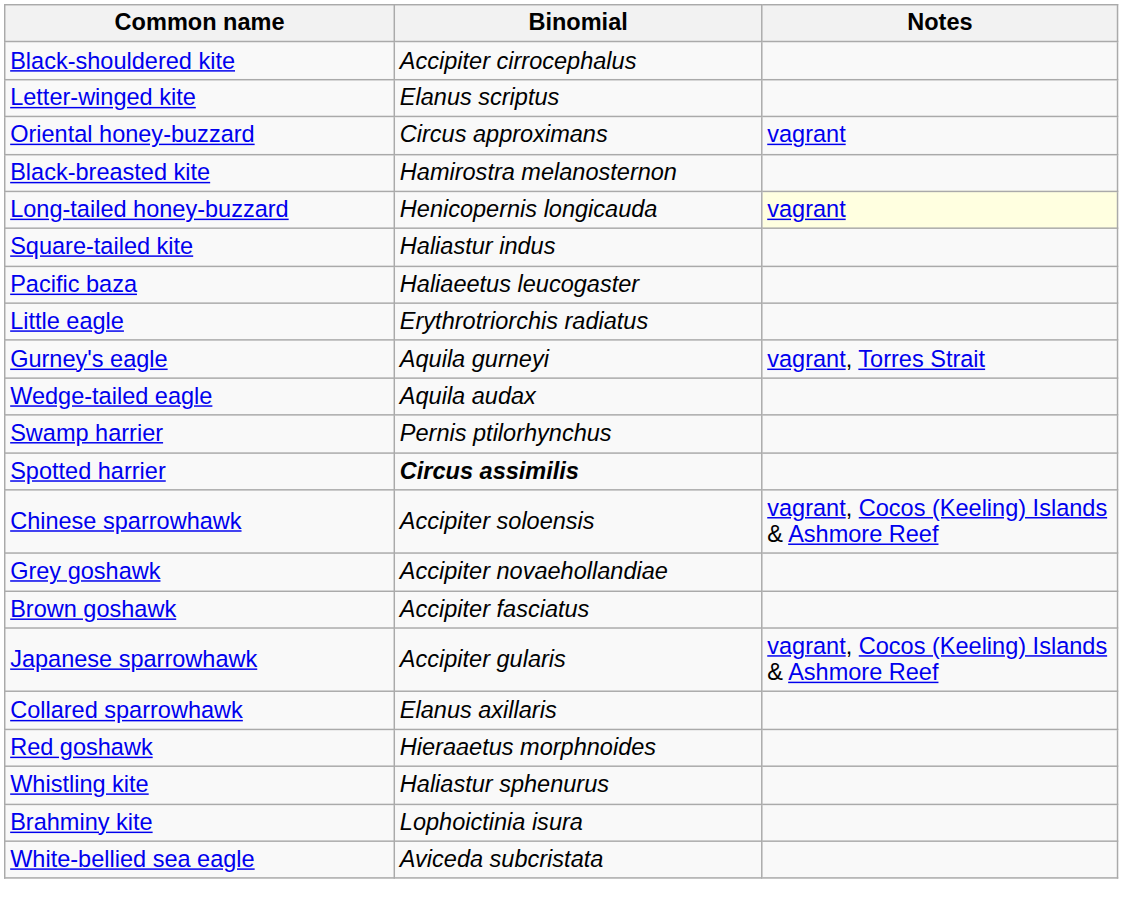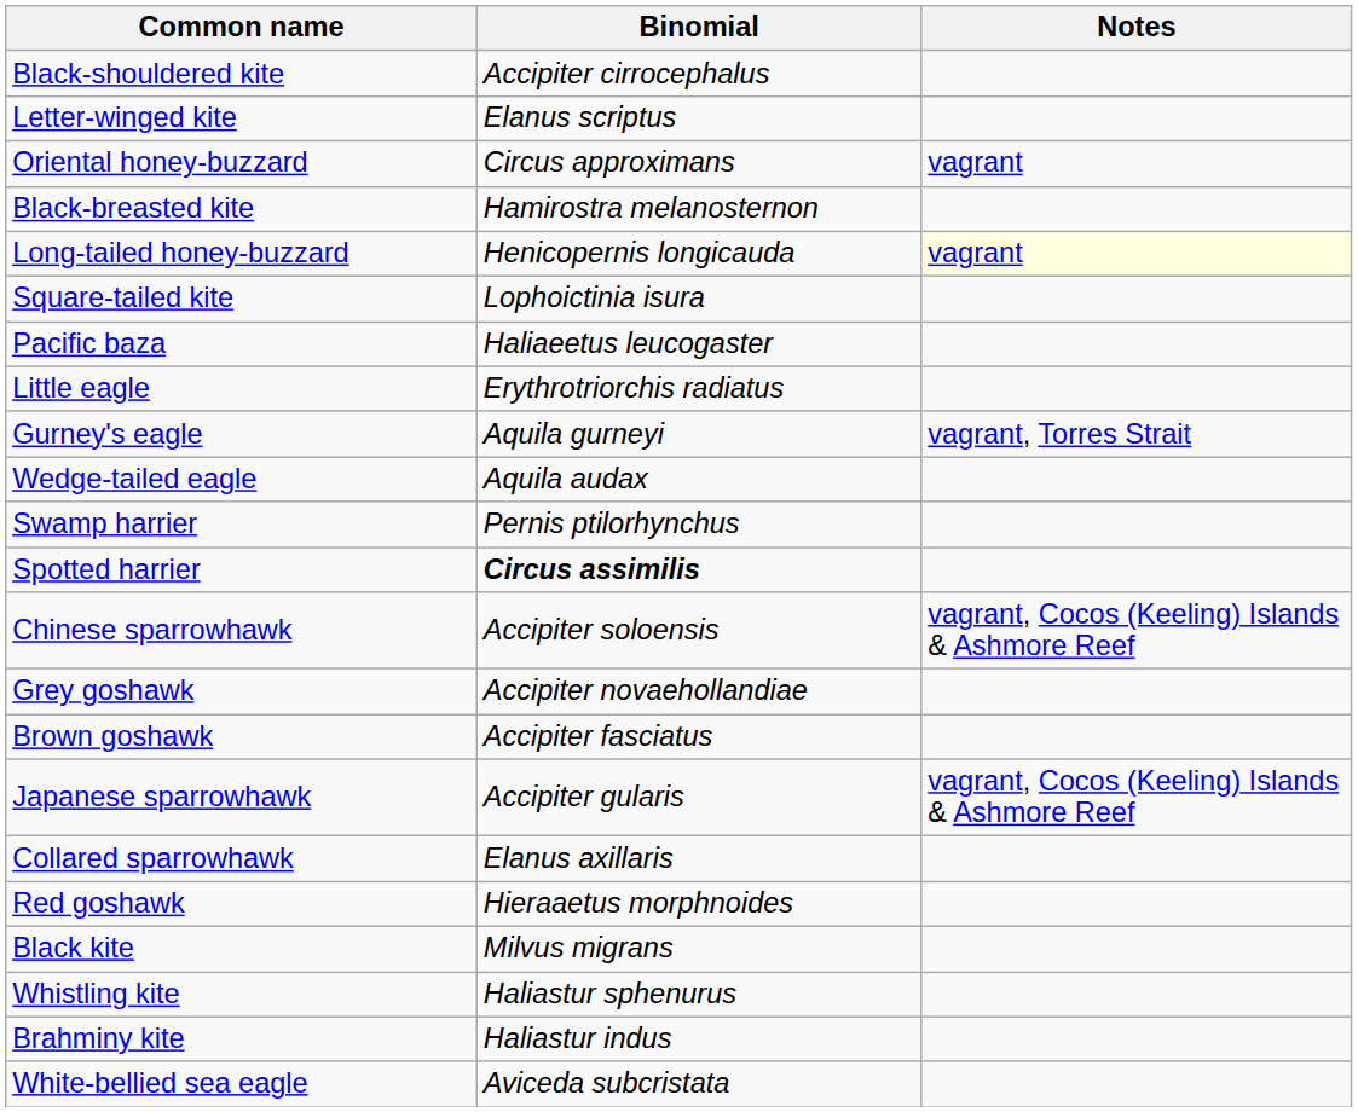 <table style="width:60%;" class="wikitable">
 <tr>
 <th width=35%>Common name</th>
 <th width=33%>Binomial</th>
 <th width=32%>Notes</th>
 </tr>
 <tr>
 <td><a href='#'>Black-shouldered kite</a></td>
 <td><em>Accipiter cirrocephalus</em></td>
 <td></td>
 </tr>
 <tr>
 <td><a href='#'>Letter-winged kite</a></td>
 <td><em>Elanus scriptus</em></td>
 <td></td>
 </tr>
 <tr>
 <td><a href='#'>Oriental honey-buzzard</a></td>
 <td><em>Circus approximans</em></td>
 <td><a href='#'>vagrant</a></td>
 </tr>
 <tr>
 <td><a href='#'>Black-breasted kite</a></td>
 <td><em>Hamirostra melanosternon</em></td>
 <td></td>
 </tr>
 <tr>
 <td><a href='#'>Long-tailed honey-buzzard</a></td>
 <td><em>Henicopernis longicauda</em></td>
 <td style="background: lightyellow;"><a href='#'>vagrant</a></td>
 </tr>
 <tr>
 <td><a href='#'>Square-tailed kite</a></td>
-<td><em>Haliastur indus</em></td>
+<td><em>Lophoictinia isura</em></td>
 <td></td>
 </tr>
 <tr>
 <td><a href='#'>Pacific baza</a></td>
 <td><em>Haliaeetus leucogaster</em></td>
 <td></td>
 </tr>
 <tr>
 <td><a href='#'>Little eagle</a></td>
 <td><em>Erythrotriorchis radiatus</em></td>
 <td></td>
 </tr>
 <tr>
 <td><a href='#'>Gurney's eagle</a></td>
 <td><em>Aquila gurneyi</em></td>
 <td><a href='#'>vagrant</a>, <a href='#'>Torres Strait</a></td>
 </tr>
 <tr>
 <td><a href='#'>Wedge-tailed eagle</a></td>
 <td><em>Aquila audax</em></td>
 <td></td>
 </tr>
 <tr>
 <td><a href='#'>Swamp harrier</a></td>
 <td><em>Pernis ptilorhynchus</em></td>
 <td></td>
 </tr>
 <tr>
 <td><a href='#'>Spotted harrier</a></td>
 <td><strong><em>Circus assimilis</em></strong></td>
 <td></td>
 </tr>
 <tr>
 <td><a href='#'>Chinese sparrowhawk</a></td>
 <td><em>Accipiter soloensis</em></td>
 <td><a href='#'>vagrant</a>, <a href='#'>Cocos (Keeling) Islands</a> & <a href='#'>Ashmore Reef</a></td>
 </tr>
 <tr>
 <td><a href='#'>Grey goshawk</a></td>
 <td><em>Accipiter novaehollandiae</em></td>
 <td></td>
 </tr>
 <tr>
 <td><a href='#'>Brown goshawk</a></td>
 <td><em>Accipiter fasciatus</em></td>
 <td></td>
 </tr>
 <tr>
 <td><a href='#'>Japanese sparrowhawk</a></td>
 <td><em>Accipiter gularis</em></td>
 <td><a href='#'>vagrant</a>, <a href='#'>Cocos (Keeling) Islands</a> & <a href='#'>Ashmore Reef</a></td>
 </tr>
 <tr>
 <td><a href='#'>Collared sparrowhawk</a></td>
 <td><em>Elanus axillaris</em></td>
 <td></td>
 </tr>
 <tr>
 <td><a href='#'>Red goshawk</a></td>
 <td><em>Hieraaetus morphnoides</em></td>
 <td></td>
 </tr>
 <tr>
+<td><a href='#'>Black kite</a></td>
+<td><em>Milvus migrans</em></td>
+<td></td>
+</tr>
+<tr>
 <td><a href='#'>Whistling kite</a></td>
 <td><em>Haliastur sphenurus</em></td>
 <td></td>
 </tr>
 <tr>
 <td><a href='#'>Brahminy kite</a></td>
-<td><em>Lophoictinia isura</em></td>
+<td><em>Haliastur indus</em></td>
 <td></td>
 </tr>
 <tr>
 <td><a href='#'>White-bellied sea eagle</a></td>
 <td><em>Aviceda subcristata</em></td>
 <td></td>
 </tr>
 </table>
